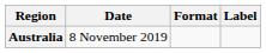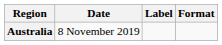 <table class="wikitable plainrowheaders">
 <tr>
 <th scope="col">Region</th>
 <th scope="col">Date</th>
+<th scope="col">Label</th>
 <th scope="col">Format</th>
-<th scope="col">Label</th>
 </tr>
 <tr>
 <th scope="row">Australia</th>
 <td>8 November 2019</td>
 <td></td>
 <td></td>
 </tr>
 </table>
